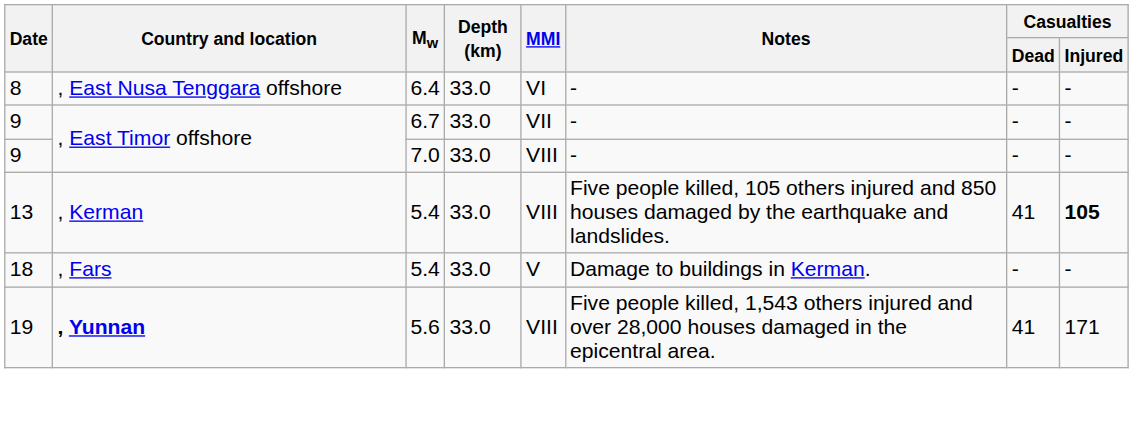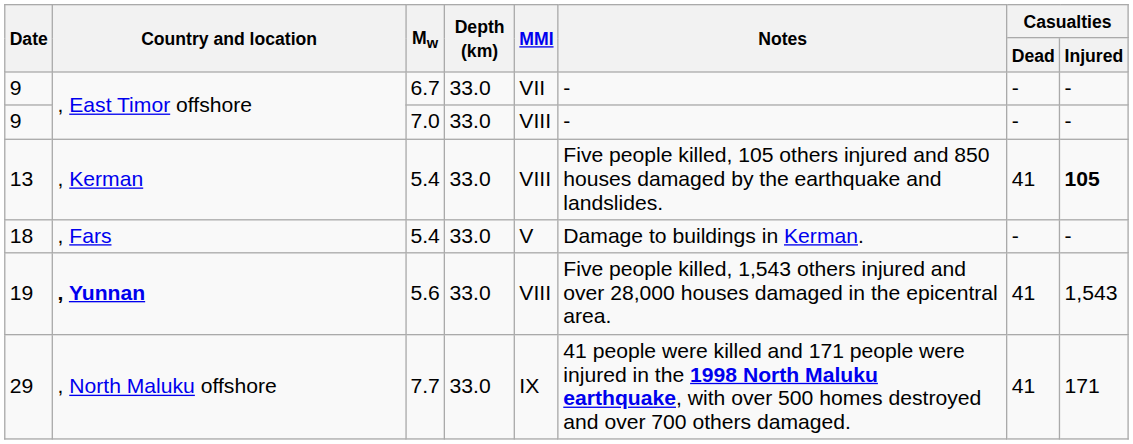 <table class="wikitable sortable" style="border:1px black; margin-left:1em;">
 <tr>
 <th rowspan="2"><small>Date</small></th>
 <th rowspan="2" style="width: 260px"><small>Country and location</small></th>
 <th rowspan="2"><small>M<sub>w</sub></small></th>
 <th rowspan="2"><small>Depth (km)</small></th>
 <th rowspan="2"><small><a href='#'>MMI</a></small></th>
 <th rowspan="2" class="unsortable"><small>Notes</small></th>
 <th colspan="2"><small>Casualties</small></th>
 </tr>
 <tr>
 <th><small>Dead</small></th>
 <th><small>Injured</small></th>
-</tr>
-<tr>
-<td>8</td>
-<td>, <a href='#'>East Nusa Tenggara</a> offshore</td>
-<td>6.4</td>
-<td>33.0</td>
-<td>VI</td>
-<td>-</td>
-<td>-</td>
-<td>-</td>
 </tr>
 <tr>
 <td>9</td>
 <td rowspan="2">, <a href='#'>East Timor</a> offshore</td>
 <td>6.7</td>
 <td>33.0</td>
 <td>VII</td>
 <td>-</td>
 <td>-</td>
 <td>-</td>
 </tr>
 <tr>
 <td>9</td>
 <td>7.0</td>
 <td>33.0</td>
 <td>VIII</td>
 <td>-</td>
 <td>-</td>
 <td>-</td>
 </tr>
 <tr>
 <td>13</td>
 <td>, <a href='#'>Kerman</a></td>
 <td>5.4</td>
 <td>33.0</td>
 <td>VIII</td>
 <td>Five people killed, 105 others injured and 850 houses damaged by the earthquake and landslides.</td>
 <td>41</td>
 <td><strong>105</strong></td>
 </tr>
 <tr>
 <td>18</td>
 <td>, <a href='#'>Fars</a></td>
 <td>5.4</td>
 <td>33.0</td>
 <td>V</td>
 <td>Damage to buildings in <a href='#'>Kerman</a>.</td>
 <td>-</td>
 <td>-</td>
 </tr>
 <tr>
 <td>19</td>
 <td><strong>, <a href='#'>Yunnan</a></strong></td>
 <td>5.6</td>
 <td>33.0</td>
 <td>VIII</td>
 <td>Five people killed, 1,543 others injured and over 28,000 houses damaged in the epicentral area.</td>
 <td>41</td>
+<td>1,543</td>
+</tr>
+<tr>
+<td>29</td>
+<td>, <a href='#'>North Maluku</a> offshore</td>
+<td>7.7</td>
+<td>33.0</td>
+<td>IX</td>
+<td>41 people were killed and 171 people were injured in the <strong><a href='#'>1998 North Maluku earthquake</a></strong>, with over 500 homes destroyed and over 700 others damaged.</td>
+<td>41</td>
 <td>171</td>
 </tr>
 <tr>
 </tr>
 </table>
